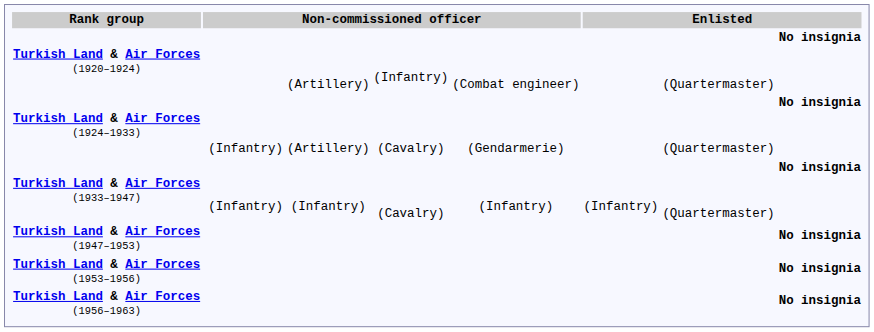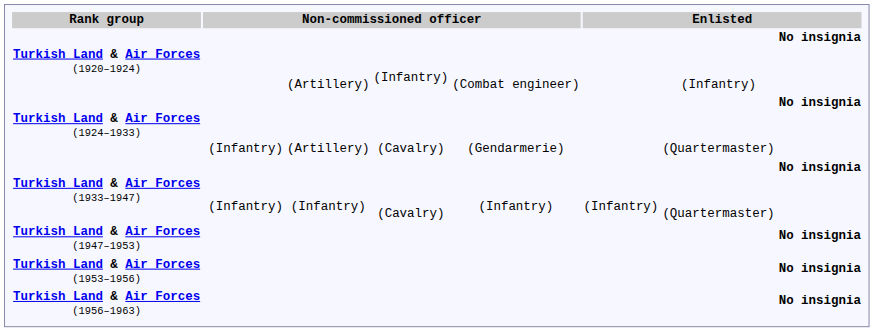 <table style="border:1px solid #8888aa; background-color:#f7f8ff; padding:5px; font-size:95%; margin: 0px 12px 12px 0px; text-align:center;">
 <tr style="background-color:#CCCCCC;">
 <th>Rank group</th>
 <th colspan=5>Non-commissioned officer</th>
 <th colspan=3>Enlisted</th>
 </tr>
 <tr>
 <td rowspan=2><strong> <a href='#'>Turkish Land</a> & <a href='#'>Air Forces</a></strong><br><small>(1920–1924)</small></td>
 <td></td>
 <td></td>
 <td></td>
 <td></td>
 <td></td>
 <td></td>
 <td></td>
 <td colspan=3><strong>No insignia</strong></td>
 </tr>
 <tr>
 <td></td>
 <td></td>
 <td><br><br>(Artillery)</td>
 <td><br>(Infantry)</td>
 <td><br><br>(Combat engineer)</td>
 <td></td>
-<td><br> <br>(Quartermaster)</td>
+<td><br><br>(Infantry)</td>
 <td colspan=3><br></td>
 </tr>
 <tr style="text-align:center;">
 <td rowspan=2><strong> <a href='#'>Turkish Land</a> & <a href='#'>Air Forces</a></strong><br><small>(1924–1933)</small></td>
 <td></td>
 <td></td>
 <td></td>
 <td></td>
 <td></td>
 <td></td>
 <td></td>
 <td colspan=3><strong>No insignia</strong></td>
 </tr>
 <tr>
 <td></td>
 <td><br><br>(Infantry)</td>
 <td><br><br>(Artillery)</td>
 <td><br><br>(Cavalry)</td>
 <td><br> <br>(Gendarmerie)</td>
 <td></td>
 <td><br> <br>(Quartermaster)</td>
 <td colspan=3><br></td>
 </tr>
 <tr style="text-align:center;">
 <td rowspan=2><strong> <a href='#'>Turkish Land</a> & <a href='#'>Air Forces</a></strong><br><small>(1933–1947)</small></td>
 <td></td>
 <td></td>
 <td></td>
 <td></td>
 <td></td>
 <td></td>
 <td></td>
 <td colspan=2><strong>No insignia</strong></td>
 </tr>
 <tr>
 <td></td>
 <td><br>(Infantry)</td>
 <td><br>(Infantry)</td>
 <td><br><br>(Cavalry)</td>
 <td><br>(Infantry)</td>
 <td><br>(Infantry)</td>
 <td><br> <br>(Quartermaster)</td>
 <td></td>
 </tr>
 <tr style="text-align:center;">
 <td rowspan=2><strong> <a href='#'>Turkish Land</a> & <a href='#'>Air Forces</a></strong><br><small>(1947–1953)</small></td>
 <td></td>
 <td></td>
 <td></td>
 <td></td>
 <td></td>
 <td></td>
 <td></td>
 <td colspan=2><strong>No insignia</strong></td>
 </tr>
 <tr>
 <td></td>
 <td></td>
 <td></td>
 <td></td>
 <td></td>
 <td></td>
 <td></td>
 <td></td>
 </tr>
 <tr style="text-align:center;">
 <td rowspan=2><strong> <a href='#'>Turkish Land</a> & <a href='#'>Air Forces</a></strong><br><small>(1953–1956)</small></td>
 <td></td>
 <td></td>
 <td></td>
 <td></td>
 <td></td>
 <td></td>
 <td></td>
 <td colspan=2><strong>No insignia</strong></td>
 </tr>
 <tr>
 <td></td>
 <td></td>
 <td></td>
 <td></td>
 <td></td>
 <td></td>
 <td></td>
 <td></td>
 </tr>
 <tr style="text-align:center;">
 <td rowspan=2><strong> <a href='#'>Turkish Land</a> & <a href='#'>Air Forces</a></strong><br><small>(1956–1963)</small></td>
 <td></td>
 <td></td>
 <td></td>
 <td></td>
 <td></td>
 <td></td>
 <td></td>
 <td colspan=2><strong>No insignia</strong></td>
 </tr>
 <tr>
 <td></td>
 <td></td>
 <td></td>
 <td></td>
 <td></td>
 <td></td>
 <td></td>
 <td></td>
 </tr>
 </table>
